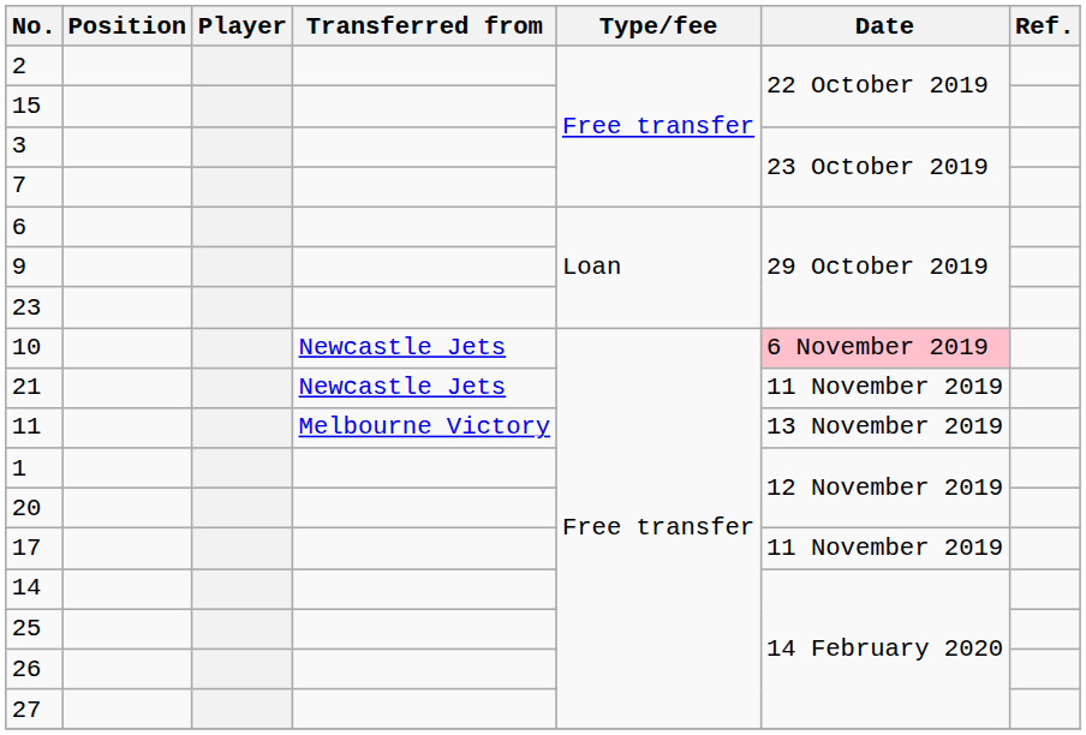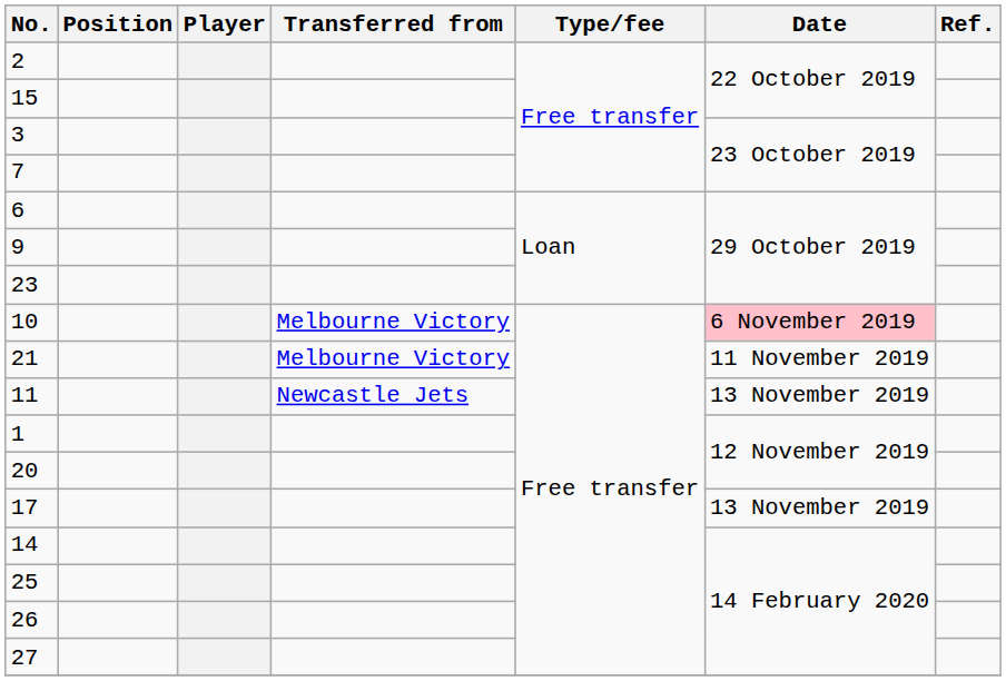 <table class="wikitable plainrowheaders sortable" style="text-align:center; text-align:left">
 <tr>
 <th scope="col">No.</th>
 <th scope="col">Position</th>
 <th scope="col">Player</th>
 <th scope="col">Transferred from</th>
 <th scope="col">Type/fee</th>
 <th scope="col">Date</th>
 <th class="unsortable" scope="col">Ref.</th>
 </tr>
 <tr>
 <td>2</td>
 <td></td>
 <th scope="row"></th>
 <td></td>
 <td rowspan="4"><a href='#'>Free transfer</a></td>
 <td rowspan="2">22 October 2019</td>
 <td></td>
 </tr>
 <tr>
 <td>15</td>
 <td></td>
 <th scope="row"></th>
 <td></td>
 <td></td>
 </tr>
 <tr>
 <td>3</td>
 <td></td>
 <th scope="row"></th>
 <td></td>
 <td rowspan="2">23 October 2019</td>
 <td></td>
 </tr>
 <tr>
 <td>7</td>
 <td></td>
 <th scope="row"></th>
 <td></td>
 <td></td>
 </tr>
 <tr>
 <td>6</td>
 <td></td>
 <th scope="row"></th>
 <td></td>
 <td rowspan="3">Loan</td>
 <td rowspan="3">29 October 2019</td>
 <td></td>
 </tr>
 <tr>
 <td>9</td>
 <td></td>
 <th scope="row"></th>
 <td></td>
 <td></td>
 </tr>
 <tr>
 <td>23</td>
 <td></td>
 <th scope="row"></th>
 <td></td>
 <td></td>
 </tr>
 <tr>
 <td>10</td>
 <td></td>
 <th scope="row"></th>
-<td><a href='#'>Newcastle Jets</a></td>
+<td><a href='#'>Melbourne Victory</a></td>
 <td rowspan="10">Free transfer</td>
 <td style="background: pink;">6 November 2019</td>
 <td></td>
 </tr>
 <tr>
 <td>21</td>
 <td></td>
 <th scope="row"></th>
-<td><a href='#'>Newcastle Jets</a></td>
+<td><a href='#'>Melbourne Victory</a></td>
 <td>11 November 2019</td>
 <td></td>
 </tr>
 <tr>
 <td>11</td>
 <td></td>
 <th scope="row"></th>
-<td><a href='#'>Melbourne Victory</a></td>
+<td><a href='#'>Newcastle Jets</a></td>
 <td>13 November 2019</td>
 <td></td>
 </tr>
 <tr>
 <td>1</td>
 <td></td>
 <th scope="row"></th>
 <td></td>
 <td rowspan="2">12 November 2019</td>
 <td></td>
 </tr>
 <tr>
 <td>20</td>
 <td></td>
 <th scope="row"></th>
 <td></td>
 <td></td>
 </tr>
 <tr>
 <td>17</td>
 <td></td>
 <th scope="row"></th>
 <td></td>
-<td>11 November 2019</td>
+<td>13 November 2019</td>
 <td></td>
 </tr>
 <tr>
 <td>14</td>
 <td></td>
 <th scope="row"></th>
 <td></td>
 <td rowspan="4">14 February 2020</td>
 <td></td>
 </tr>
 <tr>
 <td>25</td>
 <td></td>
 <th scope="row"></th>
 <td></td>
 <td></td>
 </tr>
 <tr>
 <td>26</td>
 <td></td>
 <th scope="row"></th>
 <td></td>
 <td></td>
 </tr>
 <tr>
 <td>27</td>
 <td></td>
 <th scope="row"></th>
 <td></td>
 <td></td>
 </tr>
 <tr>
 </tr>
 </table>
